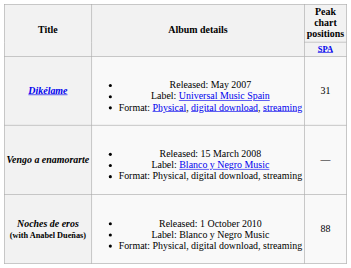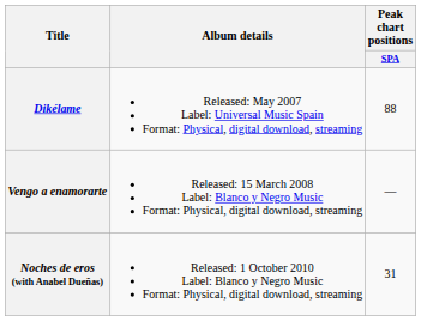 <table class="wikitable plainrowheaders" style="text-align:center;" border="1">
 <tr>
 <th scope="col" rowspan="2">Title</th>
 <th scope="col" rowspan="2">Album details</th>
 <th scope="col" colspan="1">Peak chart<br>positions</th>
 </tr>
 <tr>
 <th scope="col" style="width:3em;font-size:85%;"><a href='#'>SPA</a><br></th>
 </tr>
 <tr>
 <th scope="row"><em><a href='#'>Dikélame</a></em></th>
 <td><br><ul><li>Released: May 2007</li><li>Label: <a href='#'>Universal Music Spain</a></li><li>Format: <a href='#'>Physical</a>, <a href='#'>digital download</a>, <a href='#'>streaming</a></li></ul></td>
-<td>31</td>
+<td>88</td>
 </tr>
 <tr>
 <th scope="row"><em>Vengo a enamorarte</em></th>
 <td><br><ul><li>Released: 15 March 2008</li><li>Label: <a href='#'>Blanco y Negro Music</a></li><li>Format: Physical, digital download, streaming</li></ul></td>
 <td>—</td>
 </tr>
 <tr>
 <th scope="row"><em>Noches de eros</em><br><small>(with Anabel Dueñas)</small></th>
 <td><br><ul><li>Released: 1 October 2010</li><li>Label: Blanco y Negro Music</li><li>Format: Physical, digital download, streaming</li></ul></td>
-<td>88</td>
+<td>31</td>
 </tr>
 </table>
